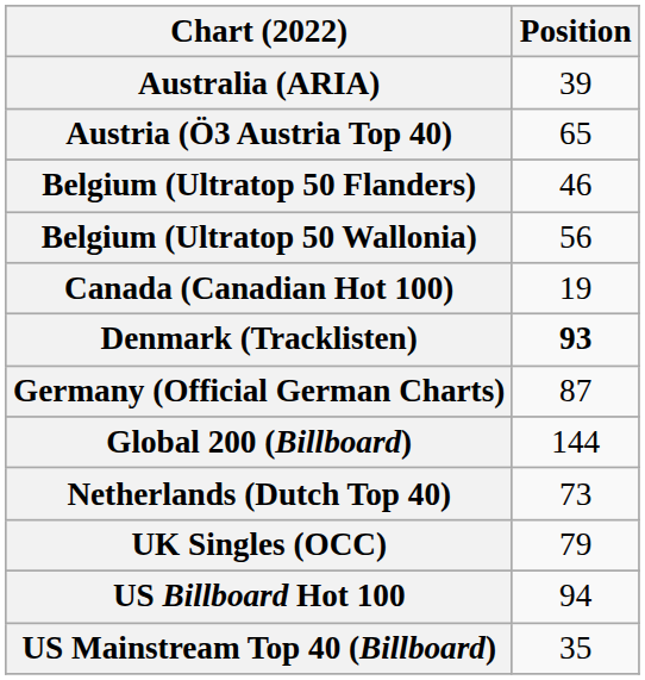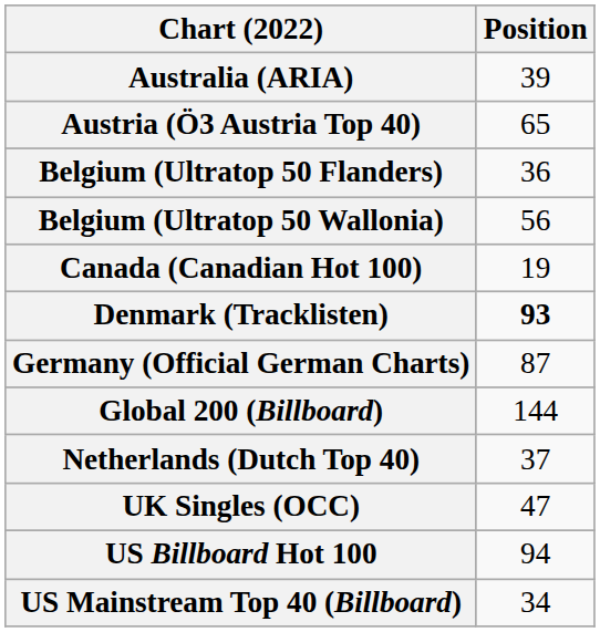 <table class="wikitable sortable plainrowheaders" style="text-align:center">
 <tr>
 <th scope="col">Chart (2022)</th>
 <th scope="col">Position</th>
 </tr>
 <tr>
 <th scope="row">Australia (ARIA)</th>
 <td>39</td>
 </tr>
 <tr>
 <th scope="row">Austria (Ö3 Austria Top 40)</th>
 <td>65</td>
 </tr>
 <tr>
 <th scope="row">Belgium (Ultratop 50 Flanders)</th>
-<td>46</td>
+<td>36</td>
 </tr>
 <tr>
 <th scope="row">Belgium (Ultratop 50 Wallonia)</th>
 <td>56</td>
 </tr>
 <tr>
 <th scope="row">Canada (Canadian Hot 100)</th>
 <td>19</td>
 </tr>
 <tr>
 <th scope="row">Denmark (Tracklisten)</th>
 <td><strong>93</strong></td>
 </tr>
 <tr>
 <th scope="row">Germany (Official German Charts)</th>
 <td>87</td>
 </tr>
 <tr>
 <th scope="row">Global 200 (<em>Billboard</em>)</th>
 <td>144</td>
 </tr>
 <tr>
 <th scope="row">Netherlands (Dutch Top 40)</th>
-<td>73</td>
+<td>37</td>
 </tr>
 <tr>
 <th scope="row">UK Singles (OCC)</th>
-<td>79</td>
+<td>47</td>
 </tr>
 <tr>
 <th scope="row">US <em>Billboard</em> Hot 100</th>
 <td>94</td>
 </tr>
 <tr>
 <th scope="row">US Mainstream Top 40 (<em>Billboard</em>)</th>
-<td>35</td>
+<td>34</td>
 </tr>
 </table>
